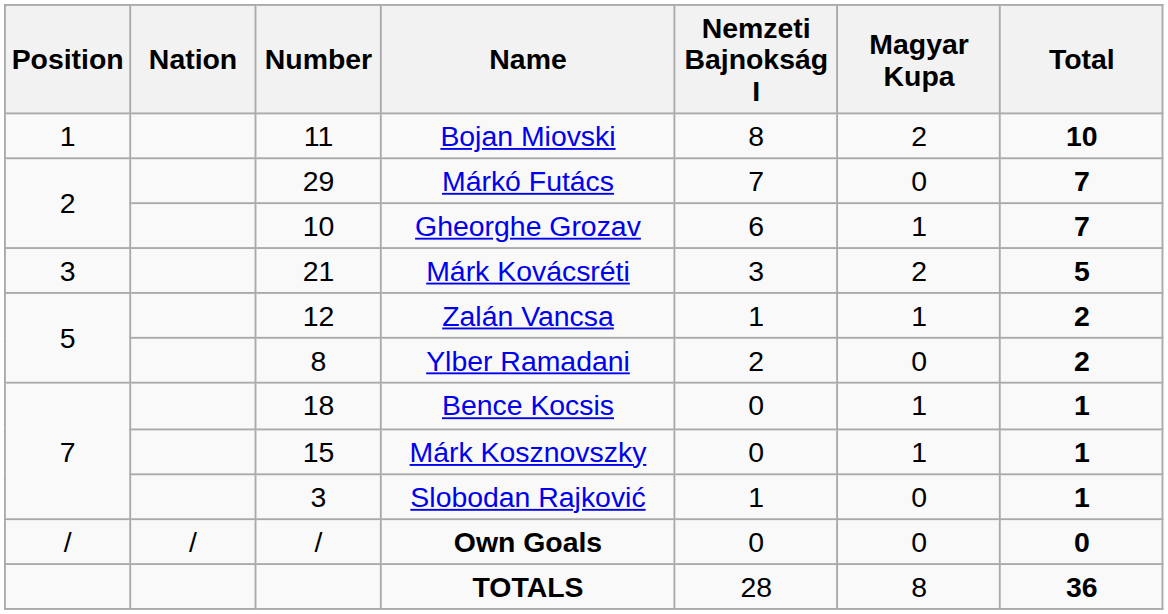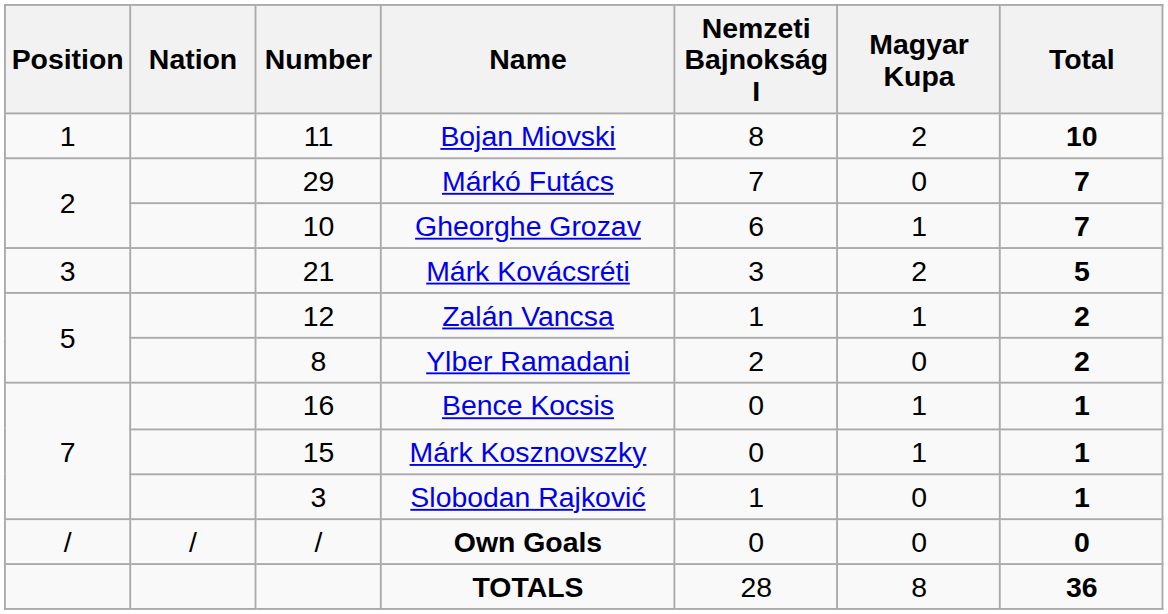 <table class="wikitable" style="font-size: 95%; text-align: center;">
 <tr>
 <th width=60>Position</th>
 <th width=60>Nation</th>
 <th width=60>Number</th>
 <th width=150>Name</th>
 <th width=80>Nemzeti Bajnokság I</th>
 <th width=80>Magyar Kupa</th>
 <th width=80>Total</th>
 </tr>
 <tr>
 <td>1</td>
 <td></td>
 <td>11</td>
 <td><a href='#'>Bojan Miovski</a></td>
 <td>8</td>
 <td>2</td>
 <td><strong>10</strong></td>
 </tr>
 <tr>
 <td rowspan="2">2</td>
 <td></td>
 <td>29</td>
 <td><a href='#'>Márkó Futács</a></td>
 <td>7</td>
 <td>0</td>
 <td><strong>7</strong></td>
 </tr>
 <tr>
 <td></td>
 <td>10</td>
 <td><a href='#'>Gheorghe Grozav</a></td>
 <td>6</td>
 <td>1</td>
 <td><strong>7</strong></td>
 </tr>
 <tr>
 <td>3</td>
 <td></td>
 <td>21</td>
 <td><a href='#'>Márk Kovácsréti</a></td>
 <td>3</td>
 <td>2</td>
 <td><strong>5</strong></td>
 </tr>
 <tr>
 <td rowspan="2">5</td>
 <td></td>
 <td>12</td>
 <td><a href='#'>Zalán Vancsa</a></td>
 <td>1</td>
 <td>1</td>
 <td><strong>2</strong></td>
 </tr>
 <tr>
 <td></td>
 <td>8</td>
 <td><a href='#'>Ylber Ramadani</a></td>
 <td>2</td>
 <td>0</td>
 <td><strong>2</strong></td>
 </tr>
 <tr>
 <td rowspan="3">7</td>
 <td></td>
-<td>18</td>
+<td>16</td>
 <td><a href='#'>Bence Kocsis</a></td>
 <td>0</td>
 <td>1</td>
 <td><strong>1</strong></td>
 </tr>
 <tr>
 <td></td>
 <td>15</td>
 <td><a href='#'>Márk Kosznovszky</a></td>
 <td>0</td>
 <td>1</td>
 <td><strong>1</strong></td>
 </tr>
 <tr>
 <td></td>
 <td>3</td>
 <td><a href='#'>Slobodan Rajković</a></td>
 <td>1</td>
 <td>0</td>
 <td><strong>1</strong></td>
 </tr>
 <tr>
 <td>/</td>
 <td>/</td>
 <td>/</td>
 <td><strong>Own Goals</strong></td>
 <td>0</td>
 <td>0</td>
 <td><strong>0</strong></td>
 </tr>
 <tr>
 <td></td>
 <td></td>
 <td></td>
 <td><strong>TOTALS</strong></td>
 <td>28</td>
 <td>8</td>
 <td><strong>36</strong></td>
 </tr>
 </table>
